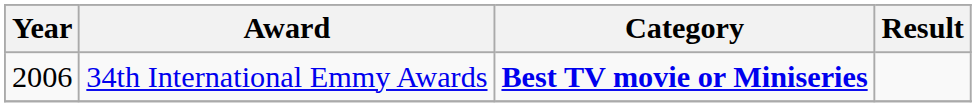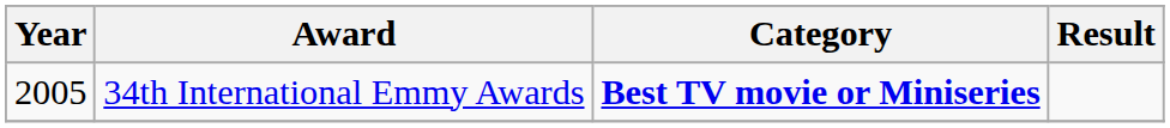 <table class="wikitable">
 <tr>
 <th>Year</th>
 <th>Award</th>
 <th>Category</th>
 <th>Result</th>
 </tr>
 <tr>
-<td>2006</td>
+<td>2005</td>
 <td><a href='#'>34th International Emmy Awards</a></td>
 <td><strong><a href='#'>Best TV movie or Miniseries</a></strong></td>
 <td></td>
 </tr>
 <tr>
 </tr>
 </table>
